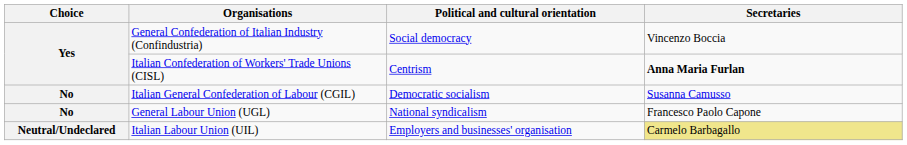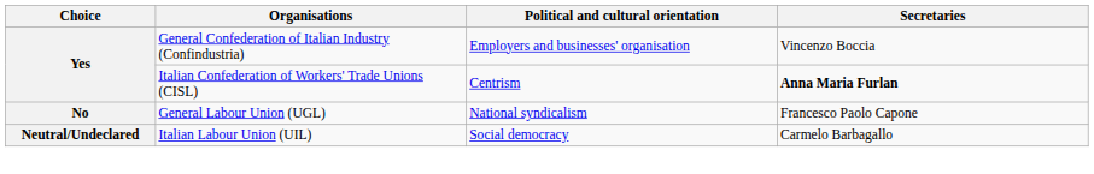 <table class="wikitable">
 <tr>
 <th width=4%>Choice</th>
 <th width=18%>Organisations</th>
 <th width=18%>Political and cultural orientation</th>
 <th width=18%>Secretaries</th>
 </tr>
 <tr>
 <th rowspan=2> Yes</th>
 <td><a href='#'>General Confederation of Italian Industry</a> (Confindustria)</td>
-<td><a href='#'>Social democracy</a></td>
+<td><a href='#'>Employers and businesses' organisation</a></td>
 <td>Vincenzo Boccia</td>
 </tr>
 <tr>
 <td><a href='#'>Italian Confederation of Workers' Trade Unions</a> (CISL)</td>
 <td><a href='#'>Centrism</a></td>
 <td><strong>Anna Maria Furlan</strong></td>
-</tr>
-<tr>
-<th> No</th>
-<td><a href='#'>Italian General Confederation of Labour</a> (CGIL)</td>
-<td><a href='#'>Democratic socialism</a></td>
-<td><a href='#'>Susanna Camusso</a></td>
 </tr>
 <tr>
 <th> No</th>
 <td><a href='#'>General Labour Union</a> (UGL)</td>
 <td><a href='#'>National syndicalism</a></td>
 <td>Francesco Paolo Capone</td>
 </tr>
 <tr>
 <th>Neutral/Undeclared</th>
 <td><a href='#'>Italian Labour Union</a> (UIL)</td>
-<td><a href='#'>Employers and businesses' organisation</a></td>
-<td style="background: khaki;">Carmelo Barbagallo</td>
+<td><a href='#'>Social democracy</a></td>
+<td>Carmelo Barbagallo</td>
 </tr>
 </table>
